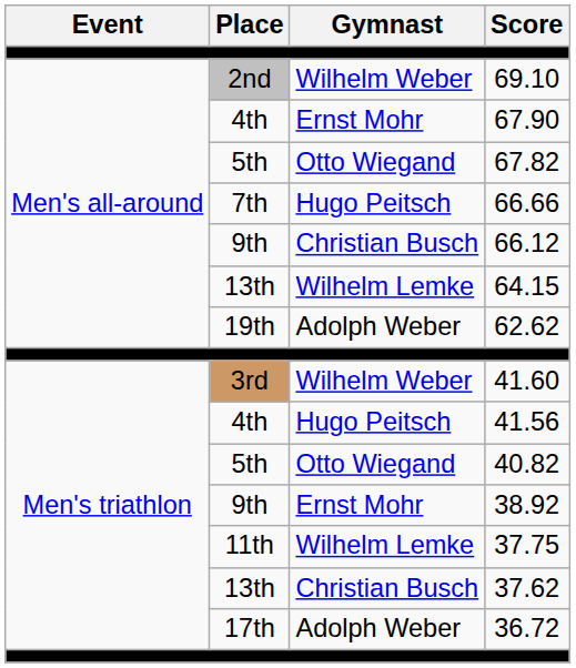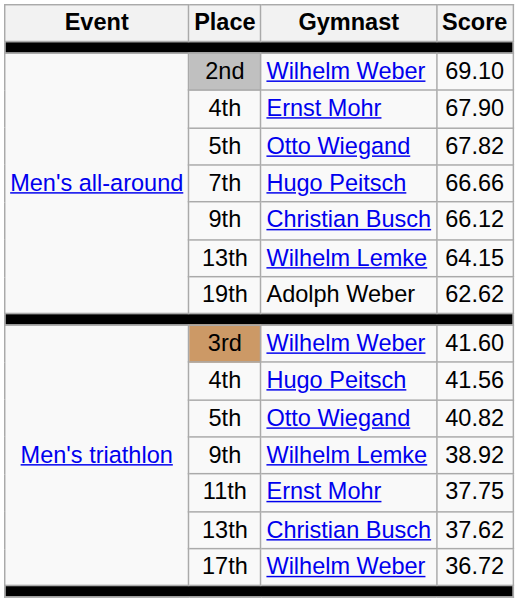 <table class=wikitable style="text-align:center">
 <tr>
 <th>Event</th>
 <th>Place</th>
 <th>Gymnast</th>
 <th>Score</th>
 </tr>
 <tr bgcolor=black>
 <td colspan=4></td>
 </tr>
 <tr align=center>
 <td rowspan=7><a href='#'>Men's all-around</a></td>
 <td bgcolor=silver>2nd</td>
 <td align=left><a href='#'>Wilhelm Weber</a></td>
 <td>69.10</td>
 </tr>
 <tr>
 <td>4th</td>
 <td align=left><a href='#'>Ernst Mohr</a></td>
 <td>67.90</td>
 </tr>
 <tr>
 <td>5th</td>
 <td align=left><a href='#'>Otto Wiegand</a></td>
 <td>67.82</td>
 </tr>
 <tr>
 <td>7th</td>
 <td align=left><a href='#'>Hugo Peitsch</a></td>
 <td>66.66</td>
 </tr>
 <tr>
 <td>9th</td>
 <td align=left><a href='#'>Christian Busch</a></td>
 <td>66.12</td>
 </tr>
 <tr>
 <td>13th</td>
 <td align=left><a href='#'>Wilhelm Lemke</a></td>
 <td>64.15</td>
 </tr>
 <tr>
 <td>19th</td>
 <td align=left>Adolph Weber</td>
 <td>62.62</td>
 </tr>
 <tr bgcolor=black>
 <td colspan=4></td>
 </tr>
 <tr align=center>
 <td rowspan=7><a href='#'>Men's triathlon</a></td>
 <td bgcolor=cc9966>3rd</td>
 <td align=left><a href='#'>Wilhelm Weber</a></td>
 <td>41.60</td>
 </tr>
 <tr>
 <td>4th</td>
 <td align=left><a href='#'>Hugo Peitsch</a></td>
 <td>41.56</td>
 </tr>
 <tr>
 <td>5th</td>
 <td align=left><a href='#'>Otto Wiegand</a></td>
 <td>40.82</td>
 </tr>
 <tr>
 <td>9th</td>
-<td align=left><a href='#'>Ernst Mohr</a></td>
+<td align=left><a href='#'>Wilhelm Lemke</a></td>
 <td>38.92</td>
 </tr>
 <tr>
 <td>11th</td>
-<td align=left><a href='#'>Wilhelm Lemke</a></td>
+<td align=left><a href='#'>Ernst Mohr</a></td>
 <td>37.75</td>
 </tr>
 <tr>
 <td>13th</td>
 <td align=left><a href='#'>Christian Busch</a></td>
 <td>37.62</td>
 </tr>
 <tr>
 <td>17th</td>
-<td align=left>Adolph Weber</td>
+<td align=left><a href='#'>Wilhelm Weber</a></td>
 <td>36.72</td>
 </tr>
 <tr bgcolor=black>
 <td colspan=4></td>
 </tr>
 </table>
